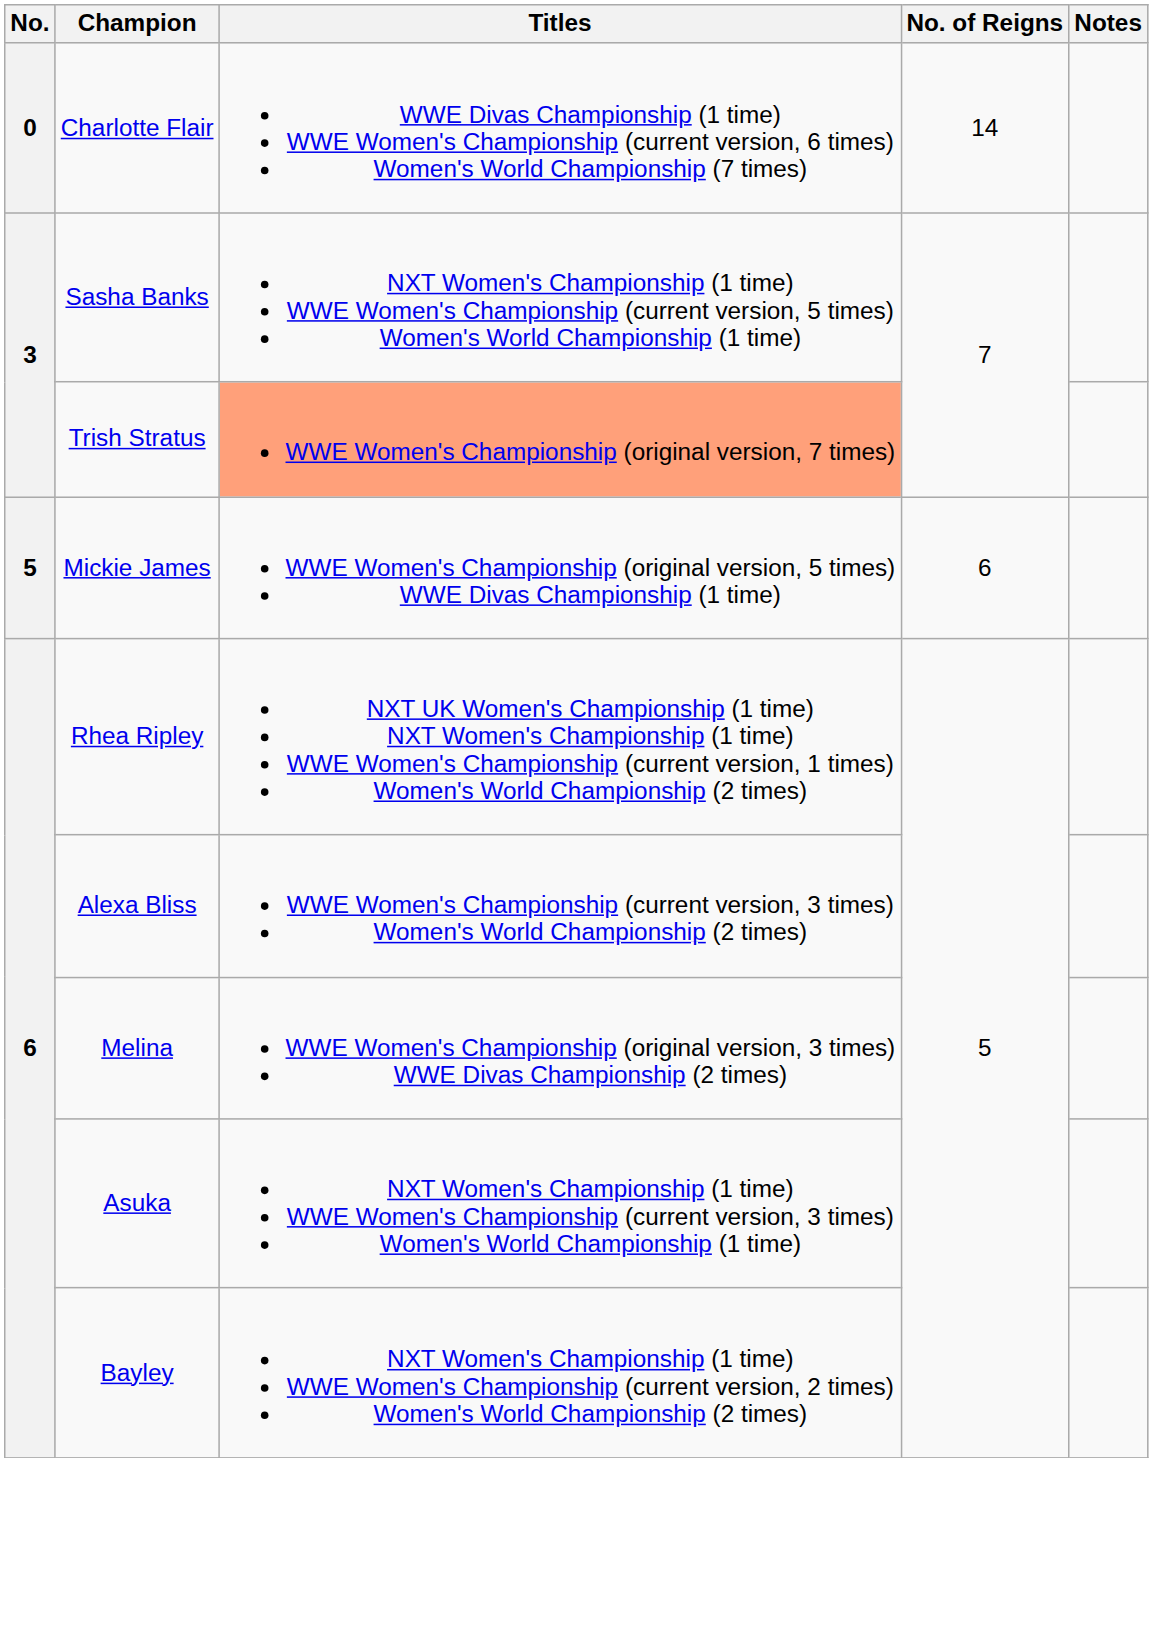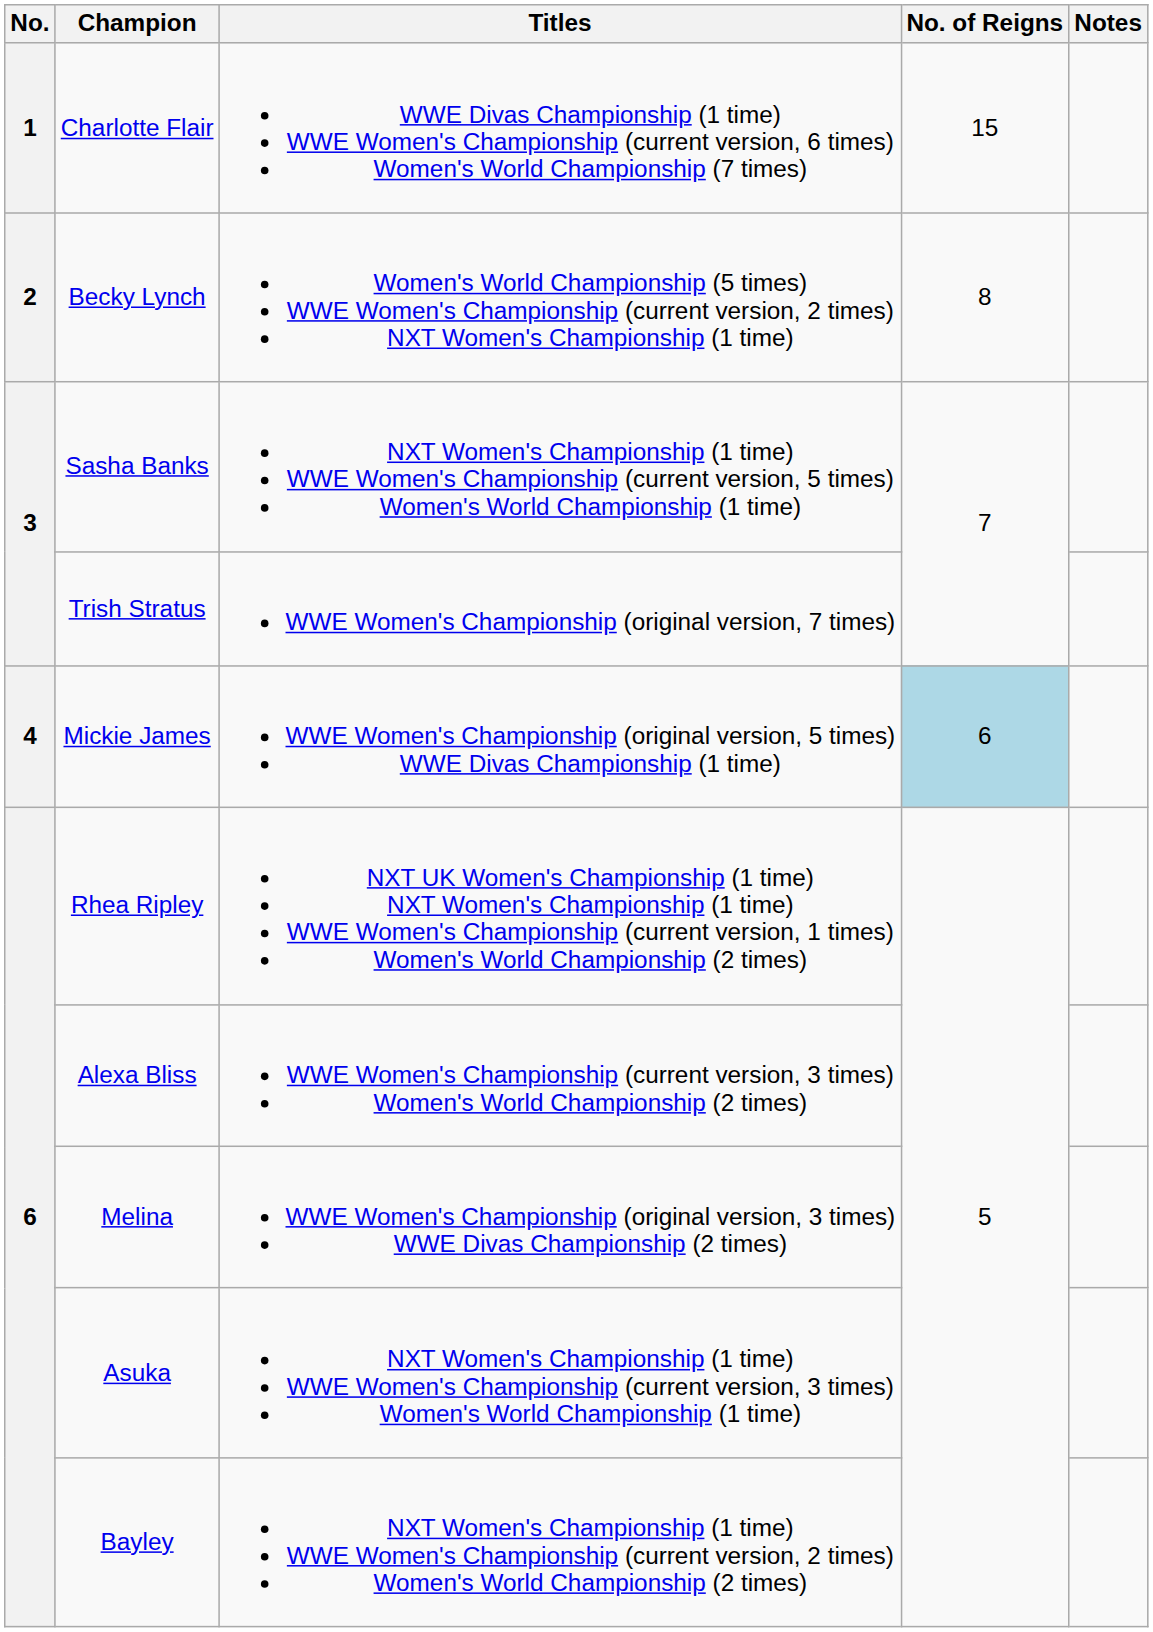 <table class="wikitable sortable" style="text-align: center">
 <tr>
 <th>No.</th>
 <th>Champion</th>
 <th>Titles</th>
 <th>No. of Reigns</th>
 <th>Notes</th>
 </tr>
 <tr>
-<th>0</th>
+<th>1</th>
 <td><a href='#'>Charlotte Flair</a></td>
 <td><br><ul><li><a href='#'>WWE Divas Championship</a> (1 time)</li><li><a href='#'>WWE Women's Championship</a> (current version, 6 times)</li><li><a href='#'>Women's World Championship</a> (7 times)</li></ul></td>
-<td>14</td>
+<td>15</td>
+<td style="text-align:left"></td>
+</tr>
+<tr>
+<th>2</th>
+<td><a href='#'>Becky Lynch</a></td>
+<td><br><ul><li><a href='#'>Women's World Championship</a> (5 times)</li><li><a href='#'>WWE Women's Championship</a> (current version, 2 times)</li><li><a href='#'>NXT Women's Championship</a> (1 time)</li></ul></td>
+<td>8</td>
 <td style="text-align:left"></td>
 </tr>
 <tr>
 <th rowspan=2>3</th>
 <td><a href='#'>Sasha Banks</a></td>
 <td><br><ul><li><a href='#'>NXT Women's Championship</a> (1 time)</li><li><a href='#'>WWE Women's Championship</a> (current version, 5 times)</li><li><a href='#'>Women's World Championship</a> (1 time)</li></ul></td>
 <td rowspan=2>7</td>
 <td style="text-align:left"></td>
 </tr>
 <tr>
 <td><a href='#'>Trish Stratus</a></td>
-<td style="background: lightsalmon;"><br><ul><li><a href='#'>WWE Women's Championship</a> (original version, 7 times)</li></ul></td>
+<td><br><ul><li><a href='#'>WWE Women's Championship</a> (original version, 7 times)</li></ul></td>
 <td style="text-align:left"></td>
 </tr>
 <tr>
-<th>5</th>
+<th>4</th>
 <td><a href='#'>Mickie James</a></td>
 <td><br><ul><li><a href='#'>WWE Women's Championship</a> (original version, 5 times)</li><li><a href='#'>WWE Divas Championship</a> (1 time)</li></ul></td>
-<td>6</td>
+<td style="background: lightblue;">6</td>
 <td style="text-align:left"></td>
 </tr>
 <tr>
 <th rowspan=5>6</th>
 <td><a href='#'>Rhea Ripley</a></td>
 <td><br><ul><li><a href='#'>NXT UK Women's Championship</a> (1 time)</li><li><a href='#'>NXT Women's Championship</a> (1 time)</li><li><a href='#'>WWE Women's Championship</a> (current version, 1 times)</li><li><a href='#'>Women's World Championship</a> (2 times)</li></ul></td>
 <td rowspan=5>5</td>
 </tr>
 <tr>
 <td><a href='#'>Alexa Bliss</a></td>
 <td><br><ul><li><a href='#'>WWE Women's Championship</a> (current version, 3 times)</li><li><a href='#'>Women's World Championship</a> (2 times)</li></ul></td>
 <td style="text-align:left"></td>
 </tr>
 <tr>
 <td><a href='#'>Melina</a></td>
 <td><br><ul><li><a href='#'>WWE Women's Championship</a> (original version, 3 times)</li><li><a href='#'>WWE Divas Championship</a> (2 times)</li></ul></td>
 <td></td>
 </tr>
 <tr>
 <td><a href='#'>Asuka</a></td>
 <td><br><ul><li><a href='#'>NXT Women's Championship</a> (1 time)</li><li><a href='#'>WWE Women's Championship</a> (current version, 3 times)</li><li><a href='#'>Women's World Championship</a> (1 time)</li></ul></td>
 <td style="text-align:left"></td>
 </tr>
 <tr>
 <td><a href='#'>Bayley</a></td>
 <td><br><ul><li><a href='#'>NXT Women's Championship</a> (1 time)</li><li><a href='#'>WWE Women's Championship</a> (current version, 2 times)</li><li><a href='#'>Women's World Championship</a> (2 times)</li></ul></td>
 <td style="text-align:left"></td>
 </tr>
 </table>
